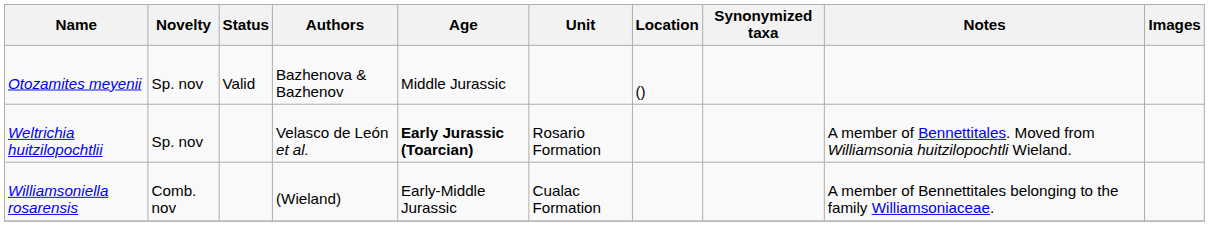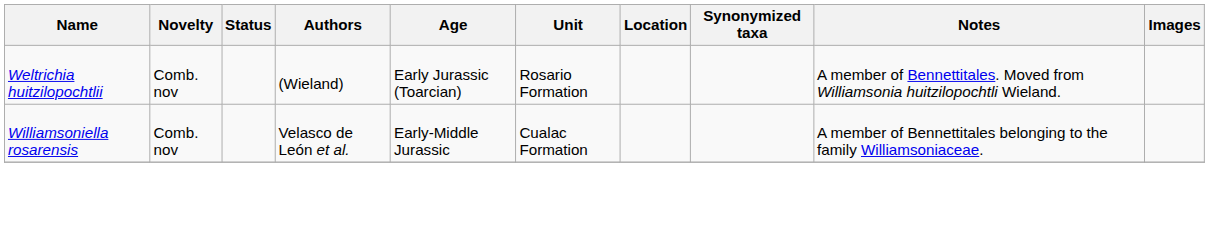 <table class="wikitable sortable" align="center" width="100%">
 <tr>
 <th>Name</th>
 <th>Novelty</th>
 <th>Status</th>
 <th>Authors</th>
 <th>Age</th>
 <th>Unit</th>
 <th>Location</th>
 <th>Synonymized taxa</th>
 <th>Notes</th>
 <th>Images</th>
 </tr>
 <tr>
-<td><br><em><a href='#'>Otozamites meyenii</a></em></td>
-<td><br>Sp. nov</td>
-<td><br>Valid</td>
-<td><br>Bazhenova & Bazhenov</td>
-<td><br>Middle Jurassic</td>
+<td><br><em><a href='#'>Weltrichia huitzilopochtlii</a></em></td>
+<td><br>Comb. nov</td>
 <td></td>
-<td><br><br>()</td>
-<td></td>
-<td></td>
-<td></td>
-</tr>
-<tr>
-<td><br><em><a href='#'>Weltrichia huitzilopochtlii</a></em></td>
-<td><br>Sp. nov</td>
-<td></td>
-<td><br>Velasco de León <em>et al.</em></td>
-<td><strong><br>Early Jurassic (Toarcian)</strong></td>
+<td><br>(Wieland)</td>
+<td><br>Early Jurassic (Toarcian)</td>
 <td><br>Rosario Formation</td>
 <td><br></td>
 <td></td>
 <td><br>A member of <a href='#'>Bennettitales</a>. Moved from <em>Williamsonia huitzilopochtli</em> Wieland.</td>
 <td></td>
 </tr>
 <tr>
 <td><br><em><a href='#'>Williamsoniella rosarensis</a></em></td>
 <td><br>Comb. nov</td>
 <td></td>
-<td><br>(Wieland)</td>
+<td><br>Velasco de León <em>et al.</em></td>
 <td><br>Early-Middle Jurassic</td>
 <td><br>Cualac Formation</td>
 <td><br></td>
 <td></td>
 <td><br>A member of Bennettitales belonging to the family <a href='#'>Williamsoniaceae</a>.</td>
 <td></td>
 </tr>
 <tr>
 </tr>
 </table>
